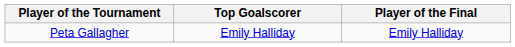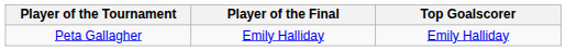 <table class=wikitable style="margin:auto; text-align:center">
 <tr>
 <th style="width: 220px;">Player of the Tournament</th>
+<th style="width: 220px;">Player of the Final</th>
 <th style="width: 220px;">Top Goalscorer</th>
-<th style="width: 220px;">Player of the Final</th>
 </tr>
 <tr>
 <td> <a href='#'>Peta Gallagher</a></td>
 <td> <a href='#'>Emily Halliday</a></td>
 <td> <a href='#'>Emily Halliday</a></td>
 </tr>
 </table>
